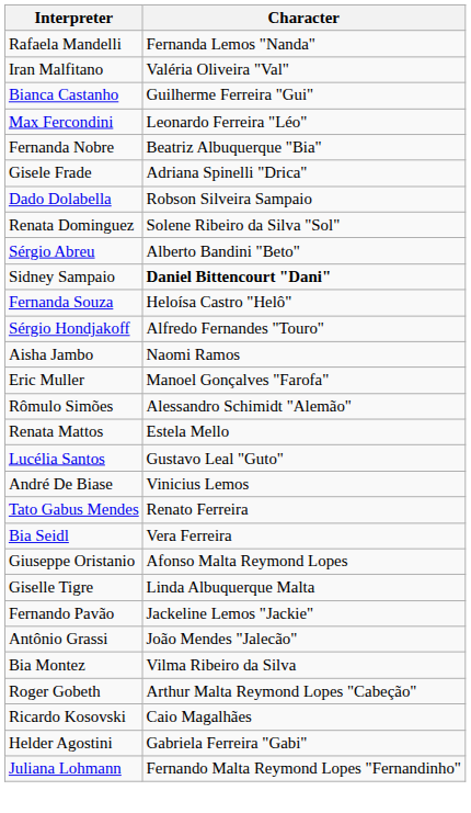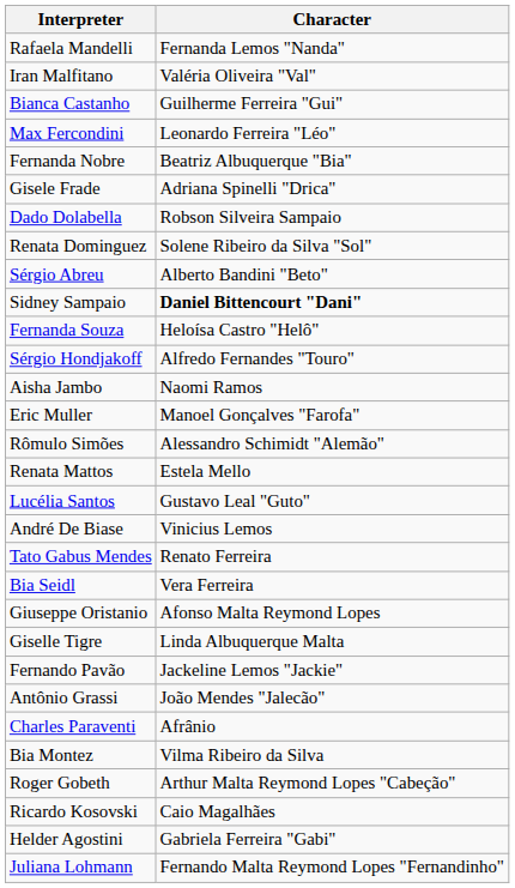 <table class="wikitable">
 <tr>
 <th>Interpreter</th>
 <th>Character</th>
 </tr>
 <tr>
 <td>Rafaela Mandelli</td>
 <td>Fernanda Lemos "Nanda"</td>
 </tr>
 <tr>
 <td>Iran Malfitano</td>
 <td>Valéria Oliveira "Val"</td>
 </tr>
 <tr>
 <td><a href='#'>Bianca Castanho</a></td>
 <td>Guilherme Ferreira "Gui"</td>
 </tr>
 <tr>
 <td><a href='#'>Max Fercondini</a></td>
 <td>Leonardo Ferreira "Léo"</td>
 </tr>
 <tr>
 <td>Fernanda Nobre</td>
 <td>Beatriz Albuquerque "Bia"</td>
 </tr>
 <tr>
 <td>Gisele Frade</td>
 <td>Adriana Spinelli "Drica"</td>
 </tr>
 <tr>
 <td><a href='#'>Dado Dolabella</a></td>
 <td>Robson Silveira Sampaio</td>
 </tr>
 <tr>
 <td>Renata Dominguez</td>
 <td>Solene Ribeiro da Silva "Sol"</td>
 </tr>
 <tr>
 <td><a href='#'>Sérgio Abreu</a></td>
 <td>Alberto Bandini "Beto"</td>
 </tr>
 <tr>
 <td>Sidney Sampaio</td>
 <td><strong>Daniel Bittencourt "Dani"</strong></td>
 </tr>
 <tr>
 <td><a href='#'>Fernanda Souza</a></td>
 <td>Heloísa Castro "Helô"</td>
 </tr>
 <tr>
 <td><a href='#'>Sérgio Hondjakoff</a></td>
 <td>Alfredo Fernandes "Touro"</td>
 </tr>
 <tr>
 <td>Aisha Jambo</td>
 <td>Naomi Ramos</td>
 </tr>
 <tr>
 <td>Eric Muller</td>
 <td>Manoel Gonçalves "Farofa"</td>
 </tr>
 <tr>
 <td>Rômulo Simões</td>
 <td>Alessandro Schimidt "Alemão"</td>
 </tr>
 <tr>
 <td>Renata Mattos</td>
 <td>Estela Mello</td>
 </tr>
 <tr>
 <td><a href='#'>Lucélia Santos</a></td>
 <td>Gustavo Leal "Guto"</td>
 </tr>
 <tr>
 <td>André De Biase</td>
 <td>Vinicius Lemos</td>
 </tr>
 <tr>
 <td><a href='#'>Tato Gabus Mendes</a></td>
 <td>Renato Ferreira</td>
 </tr>
 <tr>
 <td><a href='#'>Bia Seidl</a></td>
 <td>Vera Ferreira</td>
 </tr>
 <tr>
 <td>Giuseppe Oristanio</td>
 <td>Afonso Malta Reymond Lopes</td>
 </tr>
 <tr>
 <td>Giselle Tigre</td>
 <td>Linda Albuquerque Malta</td>
 </tr>
 <tr>
 <td>Fernando Pavão</td>
 <td>Jackeline Lemos "Jackie"</td>
 </tr>
 <tr>
 <td>Antônio Grassi</td>
 <td>João Mendes "Jalecão"</td>
 </tr>
 <tr>
+<td><a href='#'>Charles Paraventi</a></td>
+<td>Afrânio</td>
+</tr>
+<tr>
 <td>Bia Montez</td>
 <td>Vilma Ribeiro da Silva</td>
 </tr>
 <tr>
 <td>Roger Gobeth</td>
 <td>Arthur Malta Reymond Lopes "Cabeção"</td>
 </tr>
 <tr>
 <td>Ricardo Kosovski</td>
 <td>Caio Magalhães</td>
 </tr>
 <tr>
 <td>Helder Agostini</td>
 <td>Gabriela Ferreira "Gabi"</td>
 </tr>
 <tr>
 <td><a href='#'>Juliana Lohmann</a></td>
 <td>Fernando Malta Reymond Lopes "Fernandinho"</td>
 </tr>
 </table>
